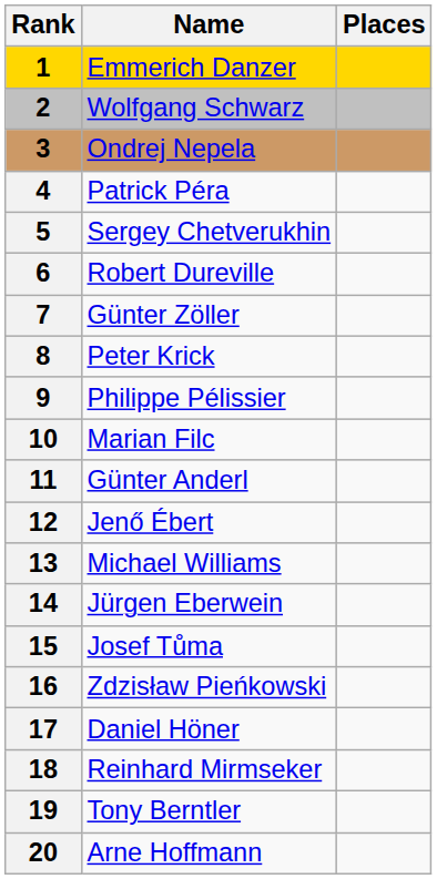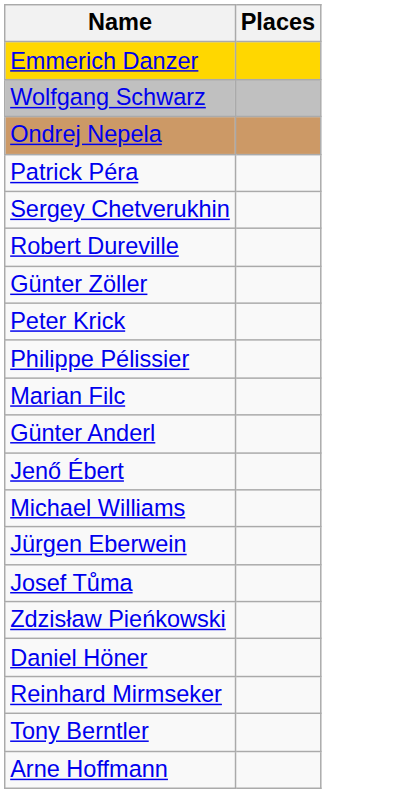 <table class="wikitable">
 <tr>
-<th>Rank</th>
 <th>Name</th>
 <th>Places</th>
 </tr>
 <tr bgcolor="gold">
-<td align="center"><strong>1</strong></td>
 <td> <a href='#'>Emmerich Danzer</a></td>
 <td></td>
 </tr>
 <tr bgcolor="silver">
-<td align="center"><strong>2</strong></td>
 <td> <a href='#'>Wolfgang Schwarz</a></td>
 <td></td>
 </tr>
 <tr bgcolor="cc9966">
-<td align="center"><strong>3</strong></td>
 <td> <a href='#'>Ondrej Nepela</a></td>
 <td></td>
 </tr>
 <tr>
-<th>4</th>
 <td> <a href='#'>Patrick Péra</a></td>
 <td></td>
 </tr>
 <tr>
-<th>5</th>
 <td> <a href='#'>Sergey Chetverukhin</a></td>
 <td></td>
 </tr>
 <tr>
-<th>6</th>
 <td> <a href='#'>Robert Dureville</a></td>
 <td></td>
 </tr>
 <tr>
-<th>7</th>
 <td> <a href='#'>Günter Zöller</a></td>
 <td></td>
 </tr>
 <tr>
-<th>8</th>
 <td> <a href='#'>Peter Krick</a></td>
 <td></td>
 </tr>
 <tr>
-<th>9</th>
 <td> <a href='#'>Philippe Pélissier</a></td>
 <td></td>
 </tr>
 <tr>
-<th>10</th>
 <td> <a href='#'>Marian Filc</a></td>
 <td></td>
 </tr>
 <tr>
-<th>11</th>
 <td> <a href='#'>Günter Anderl</a></td>
 <td></td>
 </tr>
 <tr>
-<th>12</th>
 <td> <a href='#'>Jenő Ébert</a></td>
 <td></td>
 </tr>
 <tr>
-<th>13</th>
 <td> <a href='#'>Michael Williams</a></td>
 <td></td>
 </tr>
 <tr>
-<th>14</th>
 <td> <a href='#'>Jürgen Eberwein</a></td>
 <td></td>
 </tr>
 <tr>
-<th>15</th>
 <td> <a href='#'>Josef Tůma</a></td>
 <td></td>
 </tr>
 <tr>
-<th>16</th>
 <td> <a href='#'>Zdzisław Pieńkowski</a></td>
 <td></td>
 </tr>
 <tr>
-<th>17</th>
 <td> <a href='#'>Daniel Höner</a></td>
 <td></td>
 </tr>
 <tr>
-<th>18</th>
 <td> <a href='#'>Reinhard Mirmseker</a></td>
 <td></td>
 </tr>
 <tr>
-<th>19</th>
 <td> <a href='#'>Tony Berntler</a></td>
 <td></td>
 </tr>
 <tr>
-<th>20</th>
 <td> <a href='#'>Arne Hoffmann</a></td>
 <td></td>
 </tr>
 </table>
